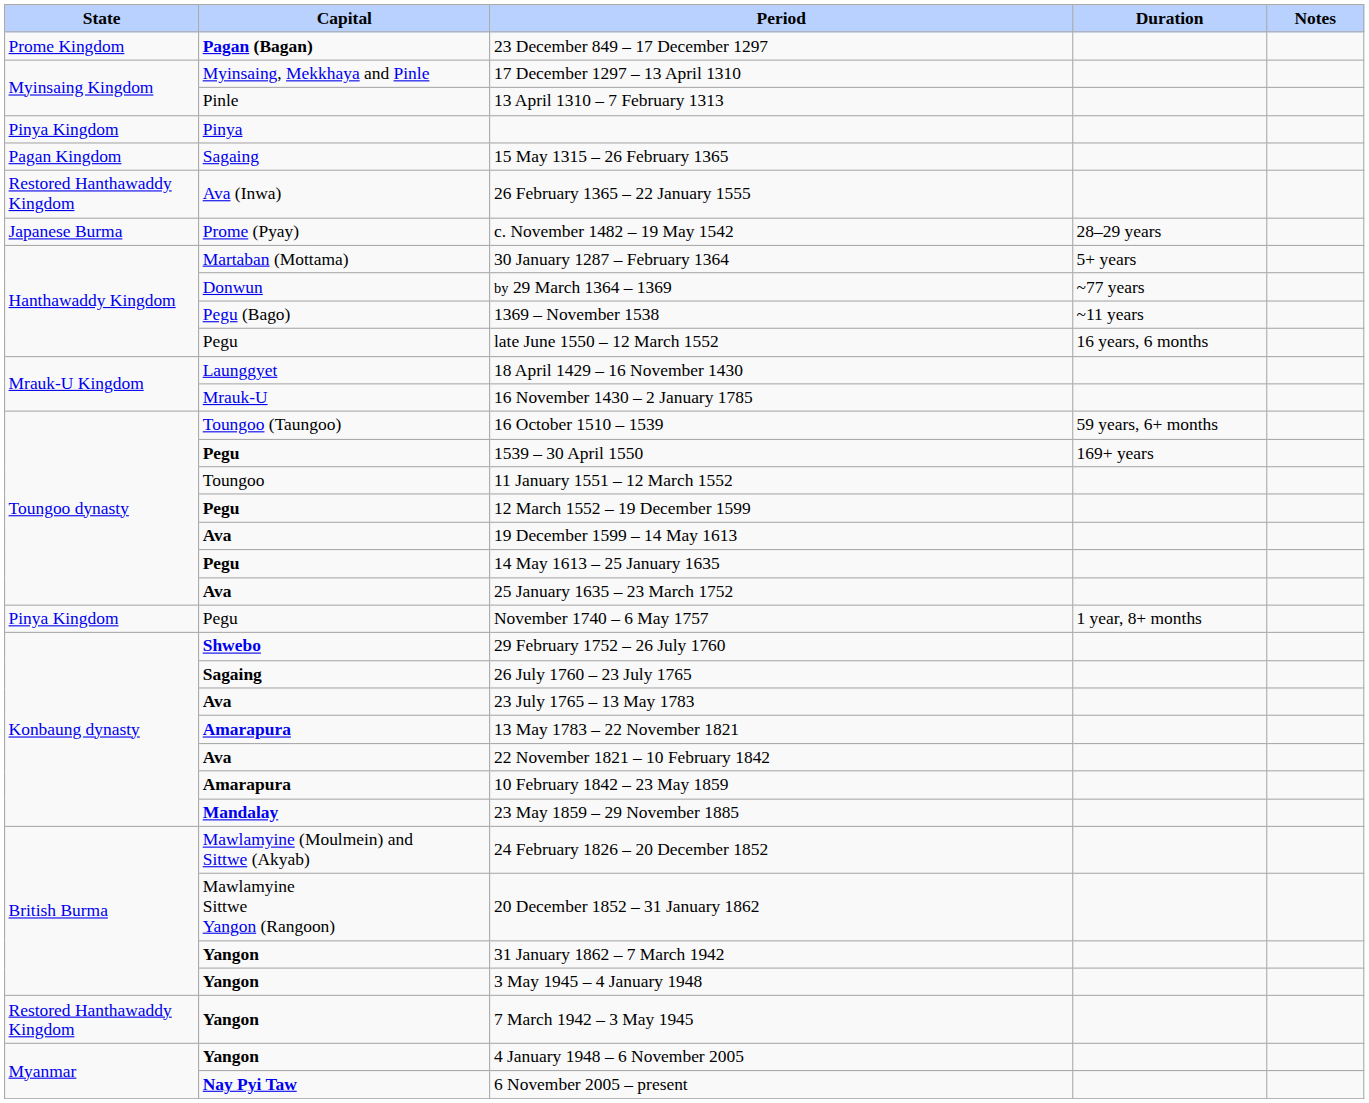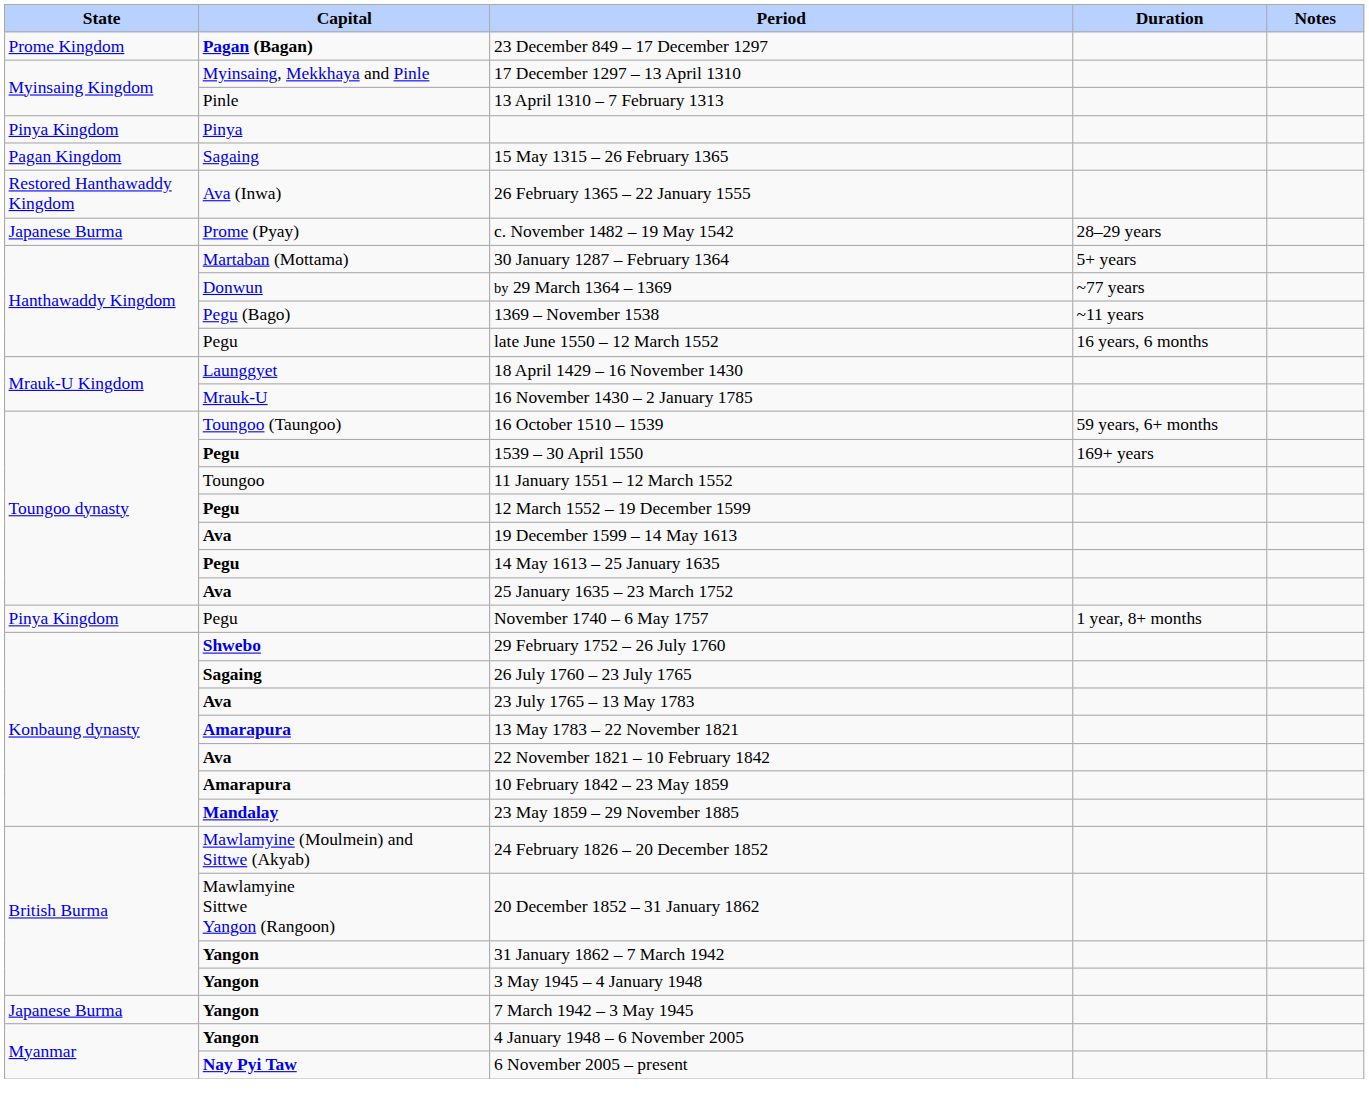 <table class="wikitable" border="1">
 <tr>
 <th style="background-color:#B9D1FF" width=10%>State</th>
 <th style="background-color:#B9D1FF" width=15%>Capital</th>
 <th style="background-color:#B9D1FF" width=30%>Period</th>
 <th style="background-color:#B9D1FF" width=10%>Duration</th>
 <th style="background-color:#B9D1FF" width=5%>Notes</th>
 </tr>
 <tr>
 <td><a href='#'>Prome Kingdom</a></td>
 <td><strong><a href='#'>Pagan</a> (Bagan)</strong></td>
 <td>23 December 849 – 17 December 1297</td>
 <td></td>
 <td></td>
 </tr>
 <tr>
 <td rowspan=2><a href='#'>Myinsaing Kingdom</a></td>
 <td><a href='#'>Myinsaing</a>, <a href='#'>Mekkhaya</a> and <a href='#'>Pinle</a></td>
 <td>17 December 1297 – 13 April 1310</td>
 <td></td>
 <td></td>
 </tr>
 <tr>
 <td>Pinle</td>
 <td>13 April 1310 – 7 February 1313</td>
 <td></td>
 <td></td>
 </tr>
 <tr>
 <td><a href='#'>Pinya Kingdom</a></td>
 <td><a href='#'>Pinya</a></td>
 <td></td>
 <td></td>
 <td></td>
 </tr>
 <tr>
 <td><a href='#'>Pagan Kingdom</a></td>
 <td><a href='#'>Sagaing</a></td>
 <td>15 May 1315 – 26 February 1365</td>
 <td></td>
 <td></td>
 </tr>
 <tr>
 <td><a href='#'>Restored Hanthawaddy Kingdom</a></td>
 <td><a href='#'>Ava</a> (Inwa)</td>
 <td>26 February 1365 – 22 January 1555</td>
 <td></td>
 <td></td>
 </tr>
 <tr>
 <td><a href='#'>Japanese Burma</a></td>
 <td><a href='#'>Prome</a> (Pyay)</td>
 <td>c. November 1482 – 19 May 1542</td>
 <td>28–29 years</td>
 <td></td>
 </tr>
 <tr>
 <td rowspan=4><a href='#'>Hanthawaddy Kingdom</a></td>
 <td><a href='#'>Martaban</a> (Mottama)</td>
 <td>30 January 1287 –  February 1364</td>
 <td>5+ years</td>
 <td></td>
 </tr>
 <tr>
 <td><a href='#'>Donwun</a></td>
 <td><small>by</small> 29 March 1364 – 1369</td>
 <td>~77 years</td>
 <td> <br></td>
 </tr>
 <tr>
 <td><a href='#'>Pegu</a> (Bago)</td>
 <td>1369 –  November 1538</td>
 <td>~11 years</td>
 <td></td>
 </tr>
 <tr>
 <td>Pegu</td>
 <td>late June 1550 – 12 March 1552</td>
 <td>16 years, 6 months</td>
 <td></td>
 </tr>
 <tr>
 <td rowspan=2><a href='#'>Mrauk-U Kingdom</a></td>
 <td><a href='#'>Launggyet</a></td>
 <td>18 April 1429 – 16 November 1430</td>
 <td></td>
 <td></td>
 </tr>
 <tr>
 <td><a href='#'>Mrauk-U</a></td>
 <td>16 November 1430 – 2 January 1785</td>
 <td></td>
 <td> <br> </td>
 </tr>
 <tr>
 <td rowspan=7><a href='#'>Toungoo dynasty</a></td>
 <td><a href='#'>Toungoo</a> (Taungoo)</td>
 <td>16 October 1510 – 1539</td>
 <td>59 years, 6+ months</td>
 <td></td>
 </tr>
 <tr>
 <td><strong>Pegu</strong></td>
 <td>1539 – 30 April 1550</td>
 <td>169+ years</td>
 <td></td>
 </tr>
 <tr>
 <td>Toungoo</td>
 <td>11 January 1551 – 12 March 1552</td>
 <td></td>
 <td></td>
 </tr>
 <tr>
 <td><strong>Pegu</strong></td>
 <td>12 March 1552 – 19 December 1599</td>
 <td></td>
 <td></td>
 </tr>
 <tr>
 <td><strong>Ava</strong></td>
 <td>19 December 1599 – 14 May 1613</td>
 <td></td>
 <td></td>
 </tr>
 <tr>
 <td><strong>Pegu</strong></td>
 <td>14 May 1613 – 25 January 1635</td>
 <td></td>
 <td></td>
 </tr>
 <tr>
 <td><strong>Ava</strong></td>
 <td>25 January 1635 – 23 March 1752</td>
 <td></td>
 <td></td>
 </tr>
 <tr>
 <td><a href='#'>Pinya Kingdom</a></td>
 <td>Pegu</td>
 <td>November 1740 – 6 May 1757</td>
 <td>1 year, 8+ months</td>
 <td></td>
 </tr>
 <tr>
 <td rowspan=7><a href='#'>Konbaung dynasty</a></td>
 <td><strong><a href='#'>Shwebo</a></strong></td>
 <td>29 February 1752 –  26 July 1760</td>
 <td></td>
 <td> <br></td>
 </tr>
 <tr>
 <td><strong>Sagaing</strong></td>
 <td>26 July 1760 – 23 July 1765</td>
 <td></td>
 <td></td>
 </tr>
 <tr>
 <td><strong>Ava</strong></td>
 <td>23 July 1765 – 13 May 1783</td>
 <td></td>
 <td></td>
 </tr>
 <tr>
 <td><strong><a href='#'>Amarapura</a></strong></td>
 <td>13 May 1783 – 22 November 1821</td>
 <td></td>
 <td></td>
 </tr>
 <tr>
 <td><strong>Ava</strong></td>
 <td>22 November 1821 – 10 February 1842</td>
 <td></td>
 <td></td>
 </tr>
 <tr>
 <td><strong>Amarapura</strong></td>
 <td>10 February 1842  – 23 May 1859</td>
 <td></td>
 <td></td>
 </tr>
 <tr>
 <td><strong><a href='#'>Mandalay</a></strong></td>
 <td>23 May 1859 – 29 November 1885</td>
 <td></td>
 <td></td>
 </tr>
 <tr>
 <td rowspan=4><a href='#'>British Burma</a></td>
 <td><a href='#'>Mawlamyine</a> (Moulmein) and <br> <a href='#'>Sittwe</a> (Akyab)</td>
 <td>24 February 1826 – 20 December 1852</td>
 <td></td>
 <td></td>
 </tr>
 <tr>
 <td>Mawlamyine <br> Sittwe <br> <a href='#'>Yangon</a> (Rangoon)</td>
 <td>20 December 1852 – 31 January 1862</td>
 <td></td>
 <td></td>
 </tr>
 <tr>
 <td><strong>Yangon</strong></td>
 <td>31 January 1862 – 7 March 1942</td>
 <td></td>
 <td></td>
 </tr>
 <tr>
 <td><strong>Yangon</strong></td>
 <td>3 May 1945 – 4 January 1948</td>
 <td></td>
 <td></td>
 </tr>
 <tr>
-<td><a href='#'>Restored Hanthawaddy Kingdom</a></td>
+<td><a href='#'>Japanese Burma</a></td>
 <td><strong>Yangon</strong></td>
 <td>7 March 1942 – 3 May 1945</td>
 <td></td>
 <td></td>
 </tr>
 <tr>
 <td rowspan=2><a href='#'>Myanmar</a></td>
 <td><strong>Yangon</strong></td>
 <td>4 January 1948 – 6 November 2005</td>
 <td></td>
 <td></td>
 </tr>
 <tr>
 <td><strong><a href='#'>Nay Pyi Taw</a></strong></td>
 <td>6 November 2005 – present</td>
 <td></td>
 <td></td>
 </tr>
 <tr>
 </tr>
 </table>
